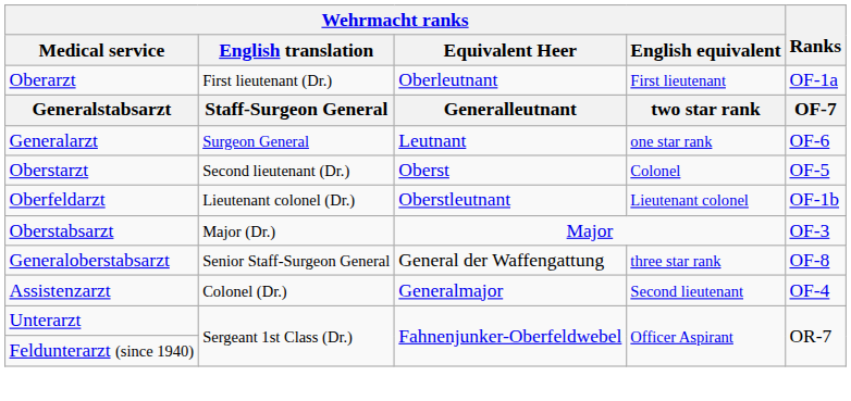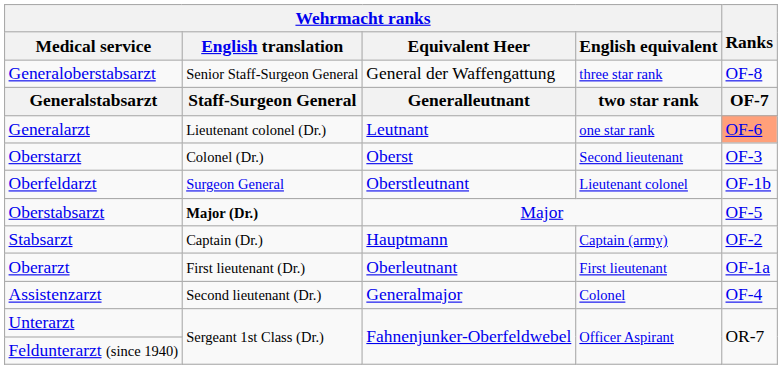 <table class="wikitable">
 <tr>
 <th colspan="4"><a href='#'>Wehrmacht ranks</a></th>
 <th rowspan="2"><br>Ranks</th>
 </tr>
 <tr align="center">
 <th>Medical service</th>
 <th><a href='#'>English</a> translation</th>
 <th>Equivalent Heer</th>
 <th>English equivalent</th>
 </tr>
 <tr>
-<td><a href='#'>Oberarzt</a></td>
-<td><small>First lieutenant (Dr.)</small></td>
-<td><a href='#'>Oberleutnant</a></td>
-<td><small><a href='#'>First lieutenant</a></small></td>
-<td><a href='#'>OF-1a</a></td>
+<td><a href='#'>Generaloberstabsarzt</a></td>
+<td><small>Senior Staff-Surgeon General</small></td>
+<td>General der Waffengattung</td>
+<td><small><a href='#'>three star rank</a></small></td>
+<td><a href='#'>OF-8</a></td>
 </tr>
 <tr>
 <th>Generalstabsarzt</th>
 <th>Staff-Surgeon General</th>
 <th>Generalleutnant</th>
 <th>two star rank</th>
 <th>OF-7</th>
 </tr>
 <tr>
 <td><a href='#'>Generalarzt</a></td>
-<td><small><a href='#'>Surgeon General</a></small></td>
+<td><small>Lieutenant colonel (Dr.)</small></td>
 <td><a href='#'>Leutnant</a></td>
 <td><small><a href='#'>one star rank</a></small></td>
-<td><a href='#'>OF-6</a></td>
+<td style="background: lightsalmon;"><a href='#'>OF-6</a></td>
 </tr>
 <tr>
 <td><a href='#'>Oberstarzt</a></td>
-<td><small>Second lieutenant (Dr.)</small></td>
+<td><small>Colonel (Dr.)</small></td>
 <td><a href='#'>Oberst</a></td>
-<td><small><a href='#'>Colonel</a></small></td>
-<td><a href='#'>OF-5</a></td>
+<td><small><a href='#'>Second lieutenant</a></small></td>
+<td><a href='#'>OF-3</a></td>
 </tr>
 <tr>
 <td><a href='#'>Oberfeldarzt</a></td>
-<td><small>Lieutenant colonel (Dr.)</small></td>
+<td><small><a href='#'>Surgeon General</a></small></td>
 <td><a href='#'>Oberstleutnant</a></td>
 <td><small><a href='#'>Lieutenant colonel</a></small></td>
 <td><a href='#'>OF-1b</a></td>
 </tr>
 <tr>
 <td><a href='#'>Oberstabsarzt</a></td>
-<td><small>Major (Dr.)</small></td>
+<td><strong><small>Major (Dr.)</small></strong></td>
 <td colspan="2" style="text-align:center;"><a href='#'>Major</a></td>
-<td><a href='#'>OF-3</a></td>
+<td><a href='#'>OF-5</a></td>
 </tr>
 <tr>
-<td><a href='#'>Generaloberstabsarzt</a></td>
-<td><small>Senior Staff-Surgeon General</small></td>
-<td>General der Waffengattung</td>
-<td><small><a href='#'>three star rank</a></small></td>
-<td><a href='#'>OF-8</a></td>
+<td><a href='#'>Stabsarzt</a></td>
+<td><small>Captain (Dr.)</small></td>
+<td><a href='#'>Hauptmann</a></td>
+<td><small><a href='#'>Captain (army)</a></small></td>
+<td><a href='#'>OF-2</a></td>
+</tr>
+<tr>
+<td><a href='#'>Oberarzt</a></td>
+<td><small>First lieutenant (Dr.)</small></td>
+<td><a href='#'>Oberleutnant</a></td>
+<td><small><a href='#'>First lieutenant</a></small></td>
+<td><a href='#'>OF-1a</a></td>
 </tr>
 <tr>
 <td><a href='#'>Assistenzarzt</a></td>
-<td><small>Colonel (Dr.)</small></td>
+<td><small>Second lieutenant (Dr.)</small></td>
 <td><a href='#'>Generalmajor</a></td>
-<td><small><a href='#'>Second lieutenant</a></small></td>
+<td><small><a href='#'>Colonel</a></small></td>
 <td><a href='#'>OF-4</a></td>
 </tr>
 <tr>
 <td><a href='#'>Unterarzt</a></td>
 <td rowspan="2"><small>Sergeant 1st Class (Dr.)</small></td>
 <td rowspan="2"><a href='#'>Fahnenjunker-Oberfeldwebel</a></td>
 <td rowspan="2"><small><a href='#'>Officer Aspirant</a></small></td>
 <td rowspan="2">OR-7</td>
 </tr>
 <tr>
 <td><a href='#'>Feldunterarzt</a> <small>(since 1940)</small></td>
 </tr>
 </table>
